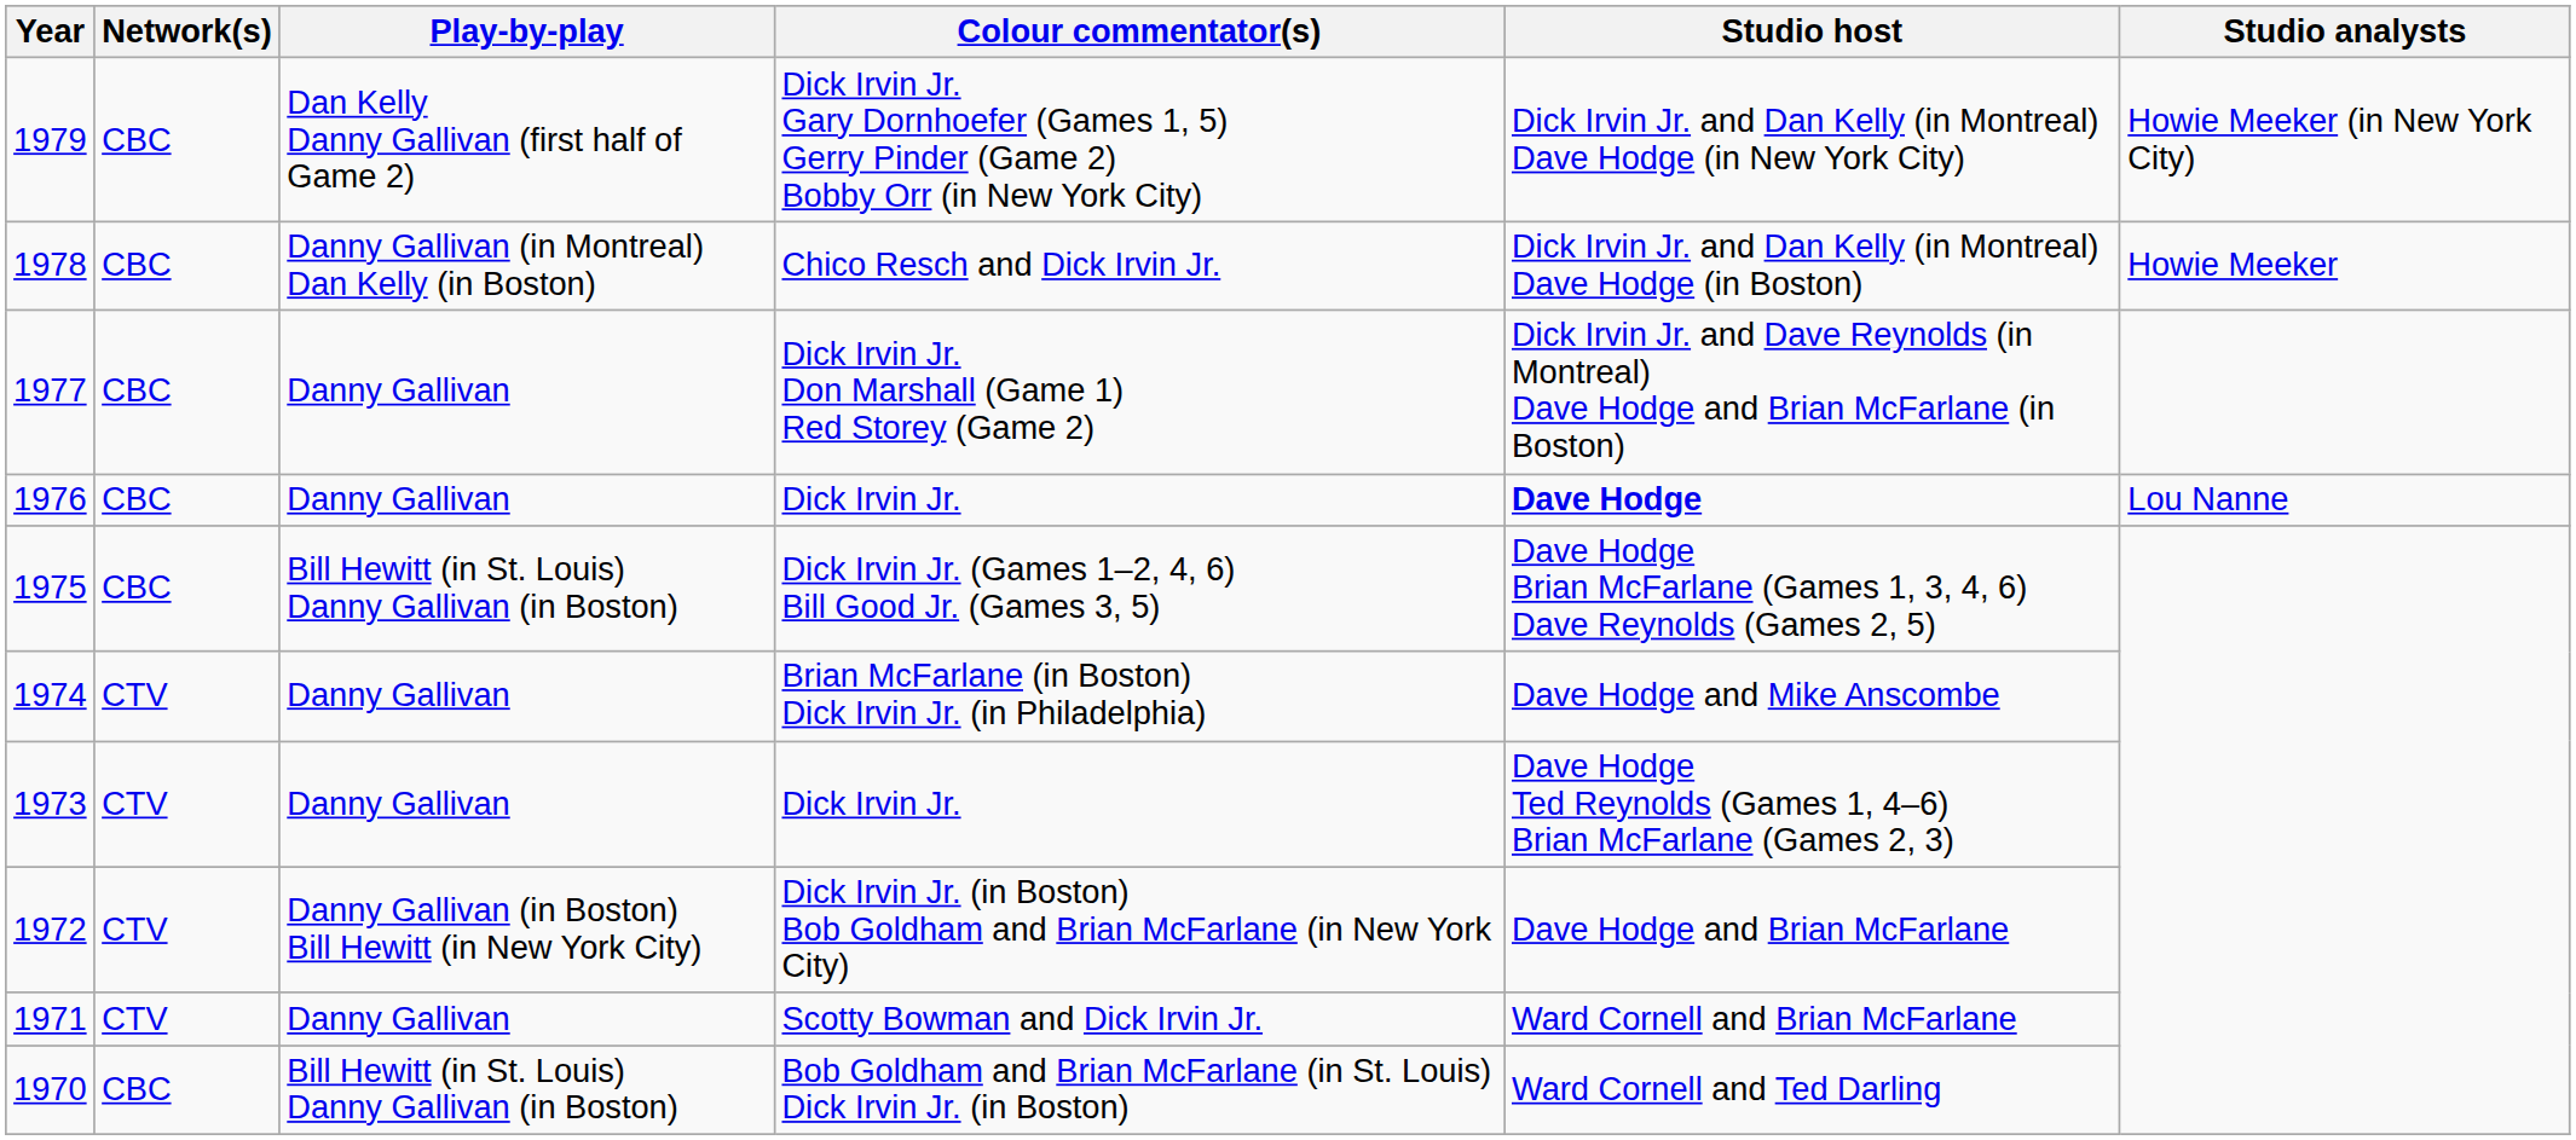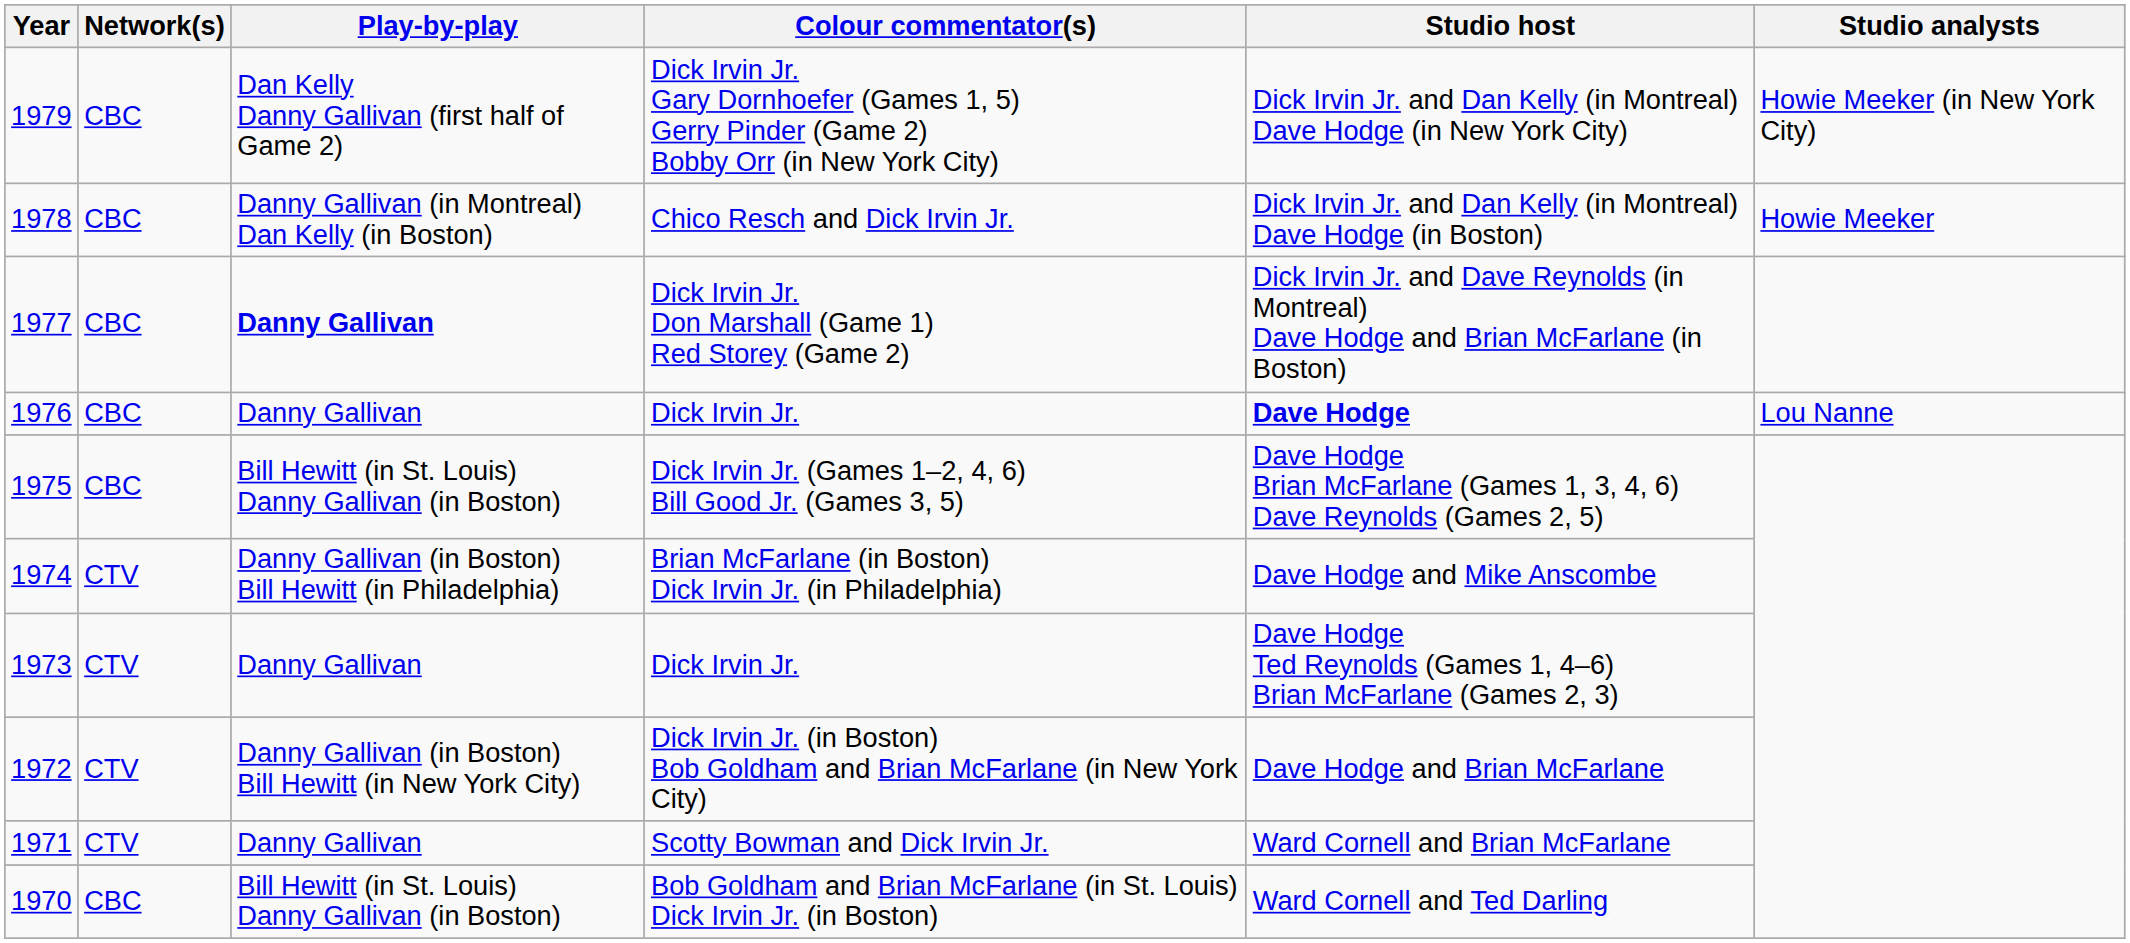 <table class="wikitable">
 <tr>
 <th>Year</th>
 <th>Network(s)</th>
 <th><a href='#'>Play-by-play</a></th>
 <th><a href='#'>Colour commentator</a>(s)</th>
 <th>Studio host</th>
 <th>Studio analysts</th>
 </tr>
 <tr>
 <td><a href='#'>1979</a></td>
 <td><a href='#'>CBC</a></td>
 <td><a href='#'>Dan Kelly</a><br><a href='#'>Danny Gallivan</a> (first half of Game 2)</td>
 <td><a href='#'>Dick Irvin Jr.</a><br><a href='#'>Gary Dornhoefer</a> (Games 1, 5)<br><a href='#'>Gerry Pinder</a> (Game 2)<br><a href='#'>Bobby Orr</a> (in New York City)</td>
 <td><a href='#'>Dick Irvin Jr.</a> and <a href='#'>Dan Kelly</a> (in Montreal)<br><a href='#'>Dave Hodge</a> (in New York City)</td>
 <td><a href='#'>Howie Meeker</a> (in New York City)</td>
 </tr>
 <tr>
 <td><a href='#'>1978</a></td>
 <td><a href='#'>CBC</a></td>
 <td><a href='#'>Danny Gallivan</a> (in Montreal)<br><a href='#'>Dan Kelly</a> (in Boston)</td>
 <td><a href='#'>Chico Resch</a> and <a href='#'>Dick Irvin Jr.</a></td>
 <td><a href='#'>Dick Irvin Jr.</a> and <a href='#'>Dan Kelly</a> (in Montreal)<br><a href='#'>Dave Hodge</a> (in Boston)</td>
 <td><a href='#'>Howie Meeker</a></td>
 </tr>
 <tr>
 <td><a href='#'>1977</a></td>
 <td><a href='#'>CBC</a></td>
-<td><a href='#'>Danny Gallivan</a></td>
+<td><strong><a href='#'>Danny Gallivan</a></strong></td>
 <td><a href='#'>Dick Irvin Jr.</a><br><a href='#'>Don Marshall</a> (Game 1)<br><a href='#'>Red Storey</a> (Game 2)</td>
 <td><a href='#'>Dick Irvin Jr.</a> and <a href='#'>Dave Reynolds</a> (in Montreal)<br><a href='#'>Dave Hodge</a> and <a href='#'>Brian McFarlane</a> (in Boston)</td>
 </tr>
 <tr>
 <td><a href='#'>1976</a></td>
 <td><a href='#'>CBC</a></td>
 <td><a href='#'>Danny Gallivan</a></td>
 <td><a href='#'>Dick Irvin Jr.</a></td>
 <td><strong><a href='#'>Dave Hodge</a></strong></td>
 <td><a href='#'>Lou Nanne</a></td>
 </tr>
 <tr>
 <td><a href='#'>1975</a></td>
 <td><a href='#'>CBC</a></td>
 <td><a href='#'>Bill Hewitt</a> (in St. Louis)<br><a href='#'>Danny Gallivan</a> (in Boston)</td>
 <td><a href='#'>Dick Irvin Jr.</a> (Games 1–2, 4, 6)<br><a href='#'>Bill Good Jr.</a> (Games 3, 5)</td>
 <td><a href='#'>Dave Hodge</a><br><a href='#'>Brian McFarlane</a> (Games 1, 3, 4, 6)<br><a href='#'>Dave Reynolds</a> (Games 2, 5)</td>
 </tr>
 <tr>
 <td><a href='#'>1974</a></td>
 <td><a href='#'>CTV</a></td>
-<td><a href='#'>Danny Gallivan</a></td>
+<td><a href='#'>Danny Gallivan</a> (in Boston)<br><a href='#'>Bill Hewitt</a> (in Philadelphia)</td>
 <td><a href='#'>Brian McFarlane</a> (in Boston)<br><a href='#'>Dick Irvin Jr.</a> (in Philadelphia)</td>
 <td><a href='#'>Dave Hodge</a> and <a href='#'>Mike Anscombe</a></td>
 </tr>
 <tr>
 <td><a href='#'>1973</a></td>
 <td><a href='#'>CTV</a></td>
 <td><a href='#'>Danny Gallivan</a></td>
 <td><a href='#'>Dick Irvin Jr.</a></td>
 <td><a href='#'>Dave Hodge</a><br><a href='#'>Ted Reynolds</a> (Games 1, 4–6)<br><a href='#'>Brian McFarlane</a> (Games 2, 3)</td>
 </tr>
 <tr>
 <td><a href='#'>1972</a></td>
 <td><a href='#'>CTV</a></td>
 <td><a href='#'>Danny Gallivan</a> (in Boston)<br><a href='#'>Bill Hewitt</a> (in New York City)</td>
 <td><a href='#'>Dick Irvin Jr.</a> (in Boston)<br><a href='#'>Bob Goldham</a> and <a href='#'>Brian McFarlane</a> (in New York City)</td>
 <td><a href='#'>Dave Hodge</a> and <a href='#'>Brian McFarlane</a></td>
 </tr>
 <tr>
 <td><a href='#'>1971</a></td>
 <td><a href='#'>CTV</a></td>
 <td><a href='#'>Danny Gallivan</a></td>
 <td><a href='#'>Scotty Bowman</a> and <a href='#'>Dick Irvin Jr.</a></td>
 <td><a href='#'>Ward Cornell</a> and <a href='#'>Brian McFarlane</a></td>
 </tr>
 <tr>
 <td><a href='#'>1970</a></td>
 <td><a href='#'>CBC</a></td>
 <td><a href='#'>Bill Hewitt</a> (in St. Louis)<br><a href='#'>Danny Gallivan</a> (in Boston)</td>
 <td><a href='#'>Bob Goldham</a> and <a href='#'>Brian McFarlane</a> (in St. Louis)<br><a href='#'>Dick Irvin Jr.</a> (in Boston)</td>
 <td><a href='#'>Ward Cornell</a> and <a href='#'>Ted Darling</a></td>
 </tr>
 </table>
